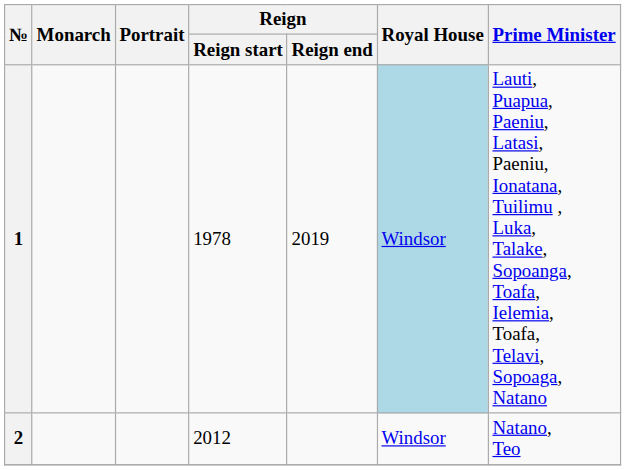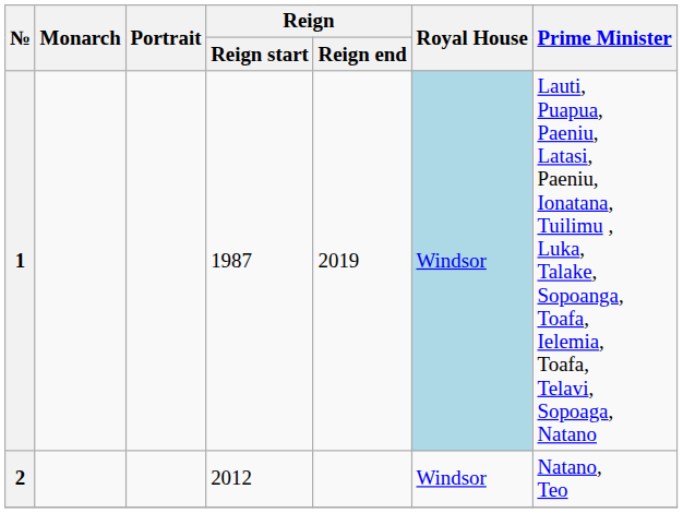 <table class="wikitable";text-align:center">
 <tr>
 <th rowspan=2>№</th>
 <th rowspan=2>Monarch<br></th>
 <th rowspan=2>Portrait</th>
 <th colspan=2>Reign</th>
 <th rowspan=2>Royal House</th>
 <th rowspan=2><a href='#'>Prime Minister</a></th>
 </tr>
 <tr>
 <th>Reign start</th>
 <th>Reign end</th>
 </tr>
 <tr>
 <th>1</th>
 <td></td>
 <td></td>
-<td> 1978</td>
+<td> 1987</td>
 <td> 2019</td>
 <td style="background: lightblue;"><a href='#'>Windsor</a></td>
 <td><a href='#'>Lauti</a>,<br><a href='#'>Puapua</a>,<br><a href='#'>Paeniu</a>,<br><a href='#'>Latasi</a>,<br>Paeniu,<br><a href='#'>Ionatana</a>,<br><a href='#'>Tuilimu</a> ,<br><a href='#'>Luka</a>,<br><a href='#'>Talake</a>,<br><a href='#'>Sopoanga</a>,<br><a href='#'>Toafa</a>,<br><a href='#'>Ielemia</a>,<br>Toafa,<br><a href='#'>Telavi</a>,<br><a href='#'>Sopoaga</a>,<br><a href='#'>Natano</a></td>
 </tr>
 <tr>
 <th>2</th>
 <td></td>
 <td></td>
 <td> 2012</td>
 <td></td>
 <td><a href='#'>Windsor</a></td>
 <td><a href='#'>Natano</a>,<br><a href='#'>Teo</a></td>
 </tr>
 <tr>
 </tr>
 </table>
